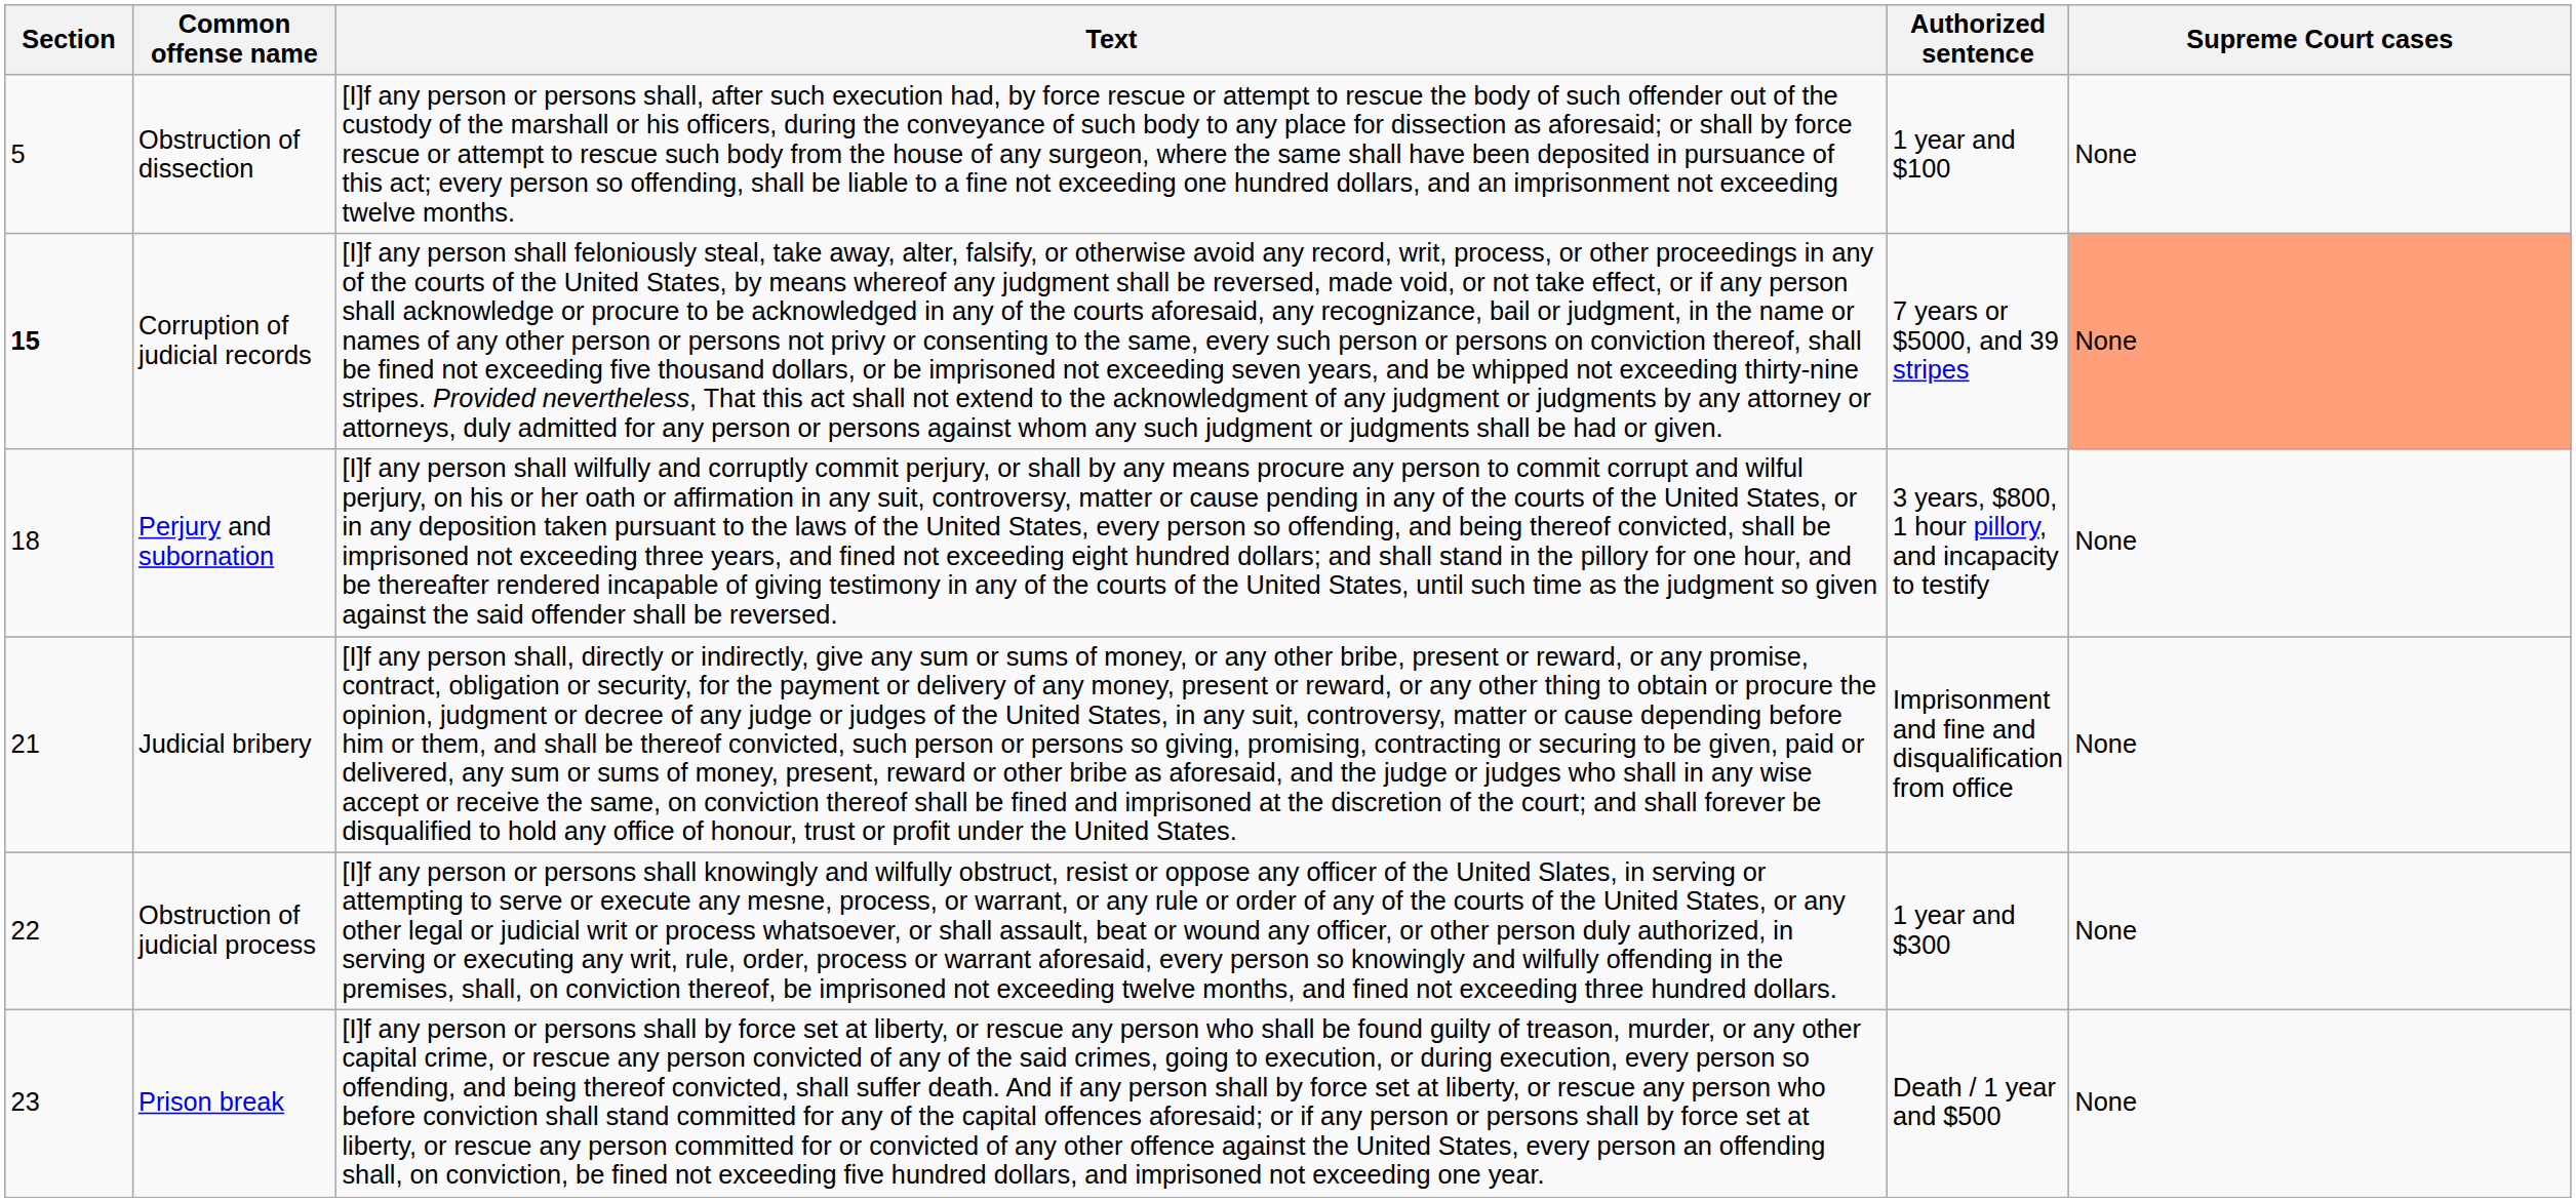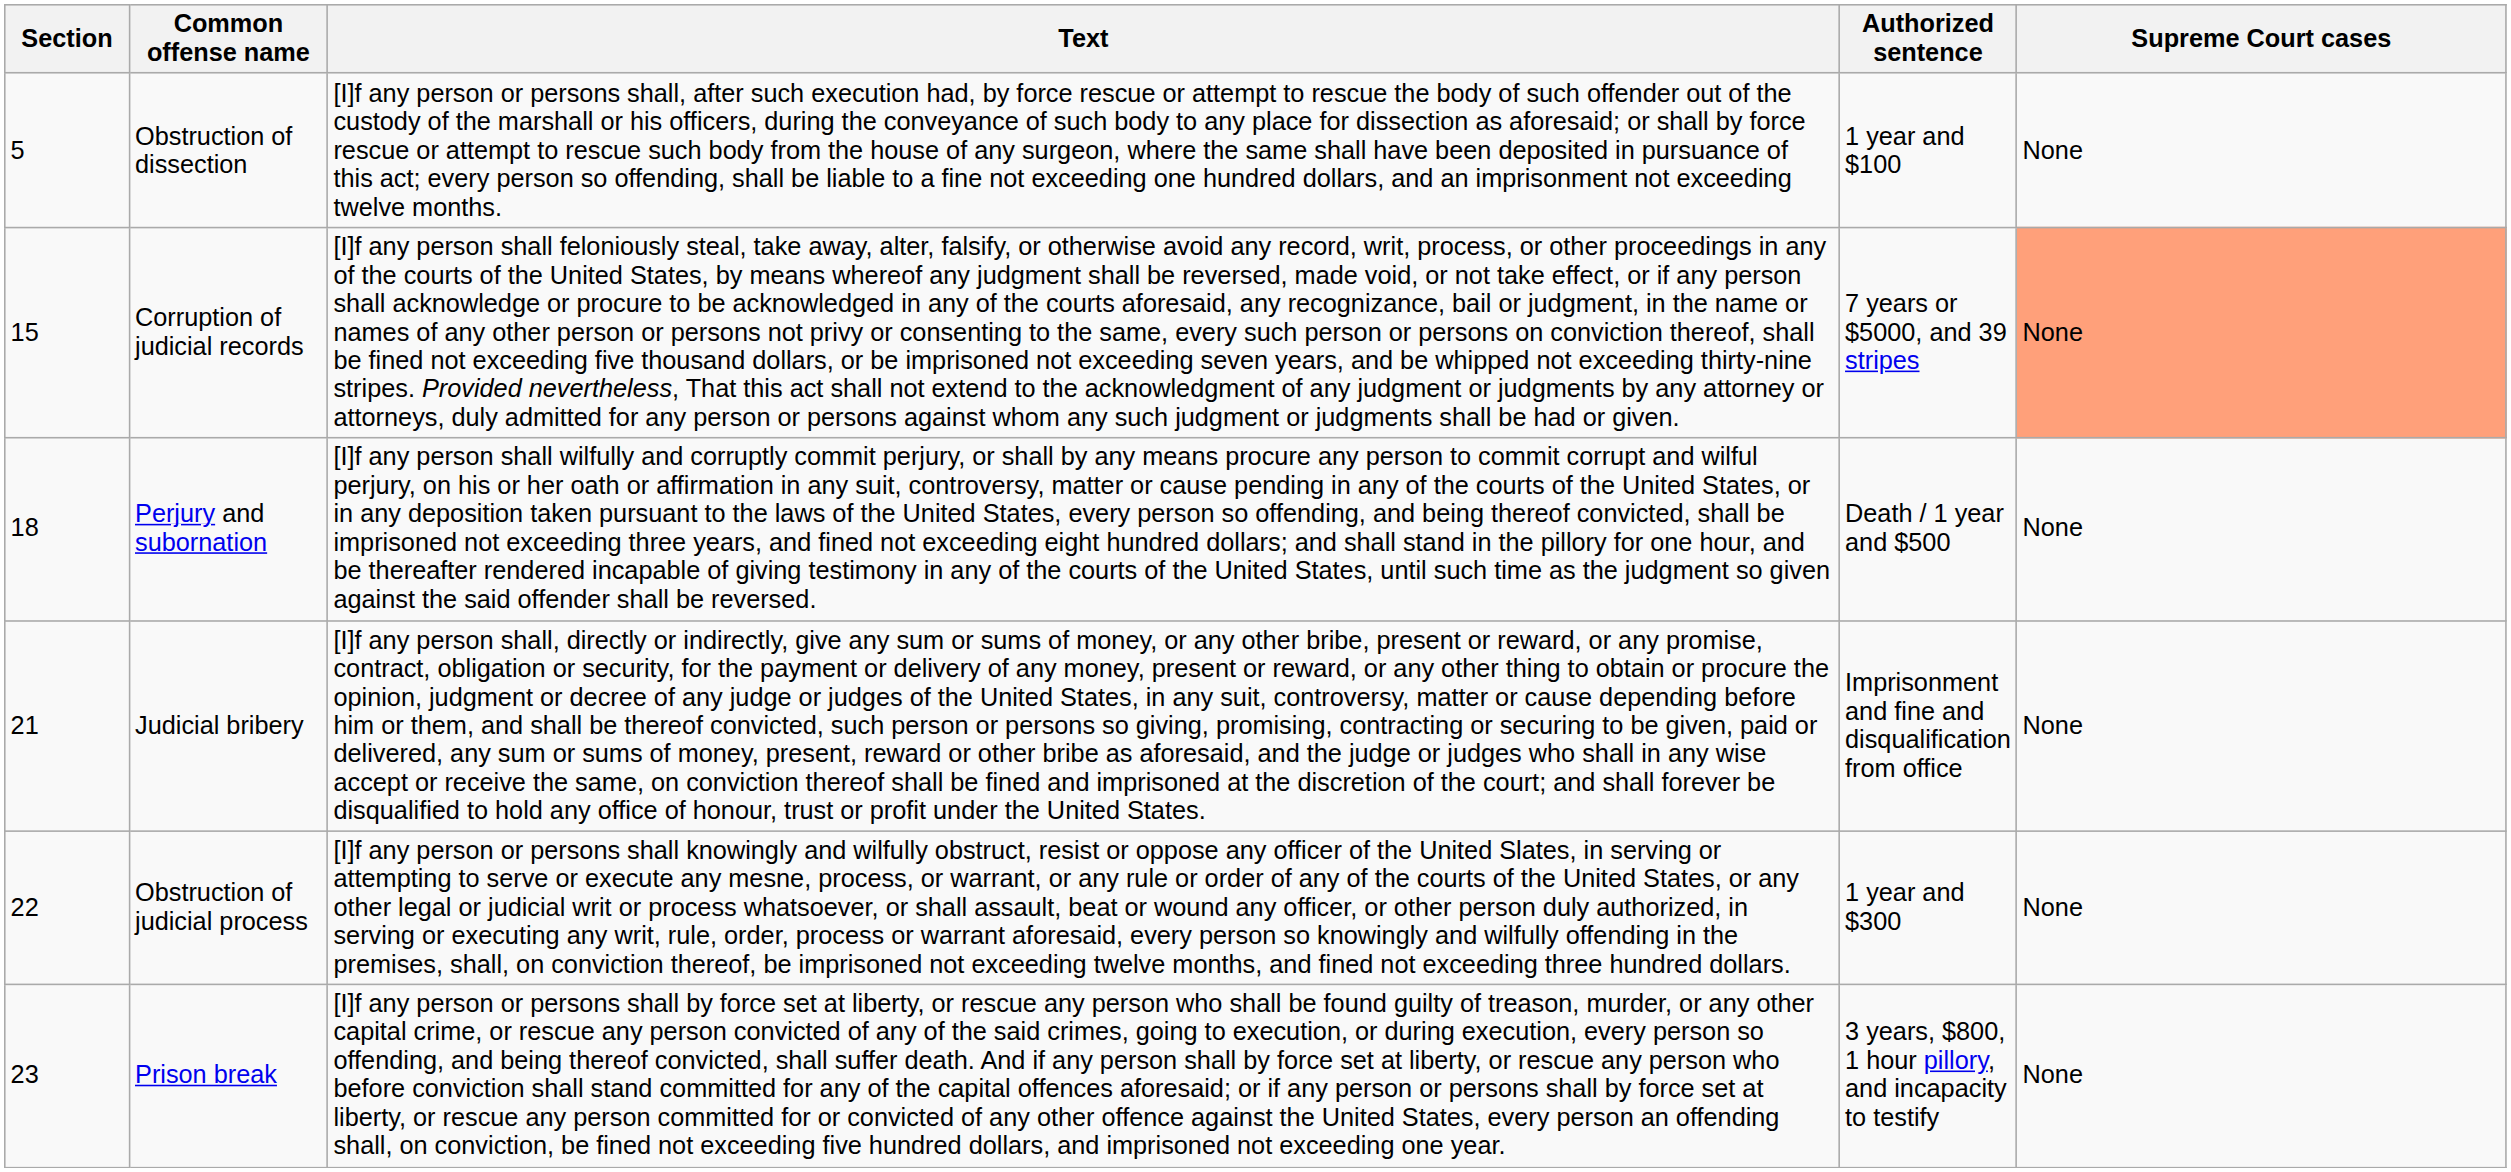 <table class="wikitable" style="width:100%">
 <tr>
 <th scope=col width="5%">Section</th>
 <th scope=col width="8%">Common offense name</th>
 <th scope=col width="62%">Text</th>
 <th scope=col widht="5%">Authorized sentence</th>
 <th scope=col width="20%">Supreme Court cases</th>
 </tr>
 <tr>
 <td>5</td>
 <td>Obstruction of dissection</td>
 <td>[I]f any person or persons shall, after such execution had, by force rescue or attempt to rescue the body of such offender out of the custody of the marshall or his officers, during the conveyance of such body to any place for dissection as aforesaid; or shall by force rescue or attempt to rescue such body from the house of any surgeon, where the same shall have been deposited in pursuance of this act; every person so offending, shall be liable to a fine not exceeding one hundred dollars, and an imprisonment not exceeding twelve months.</td>
 <td>1 year and $100</td>
 <td>None</td>
 </tr>
 <tr>
-<td><strong>15</strong></td>
+<td>15</td>
 <td>Corruption of judicial records</td>
 <td>[I]f any person shall feloniously steal, take away, alter, falsify, or otherwise avoid any record, writ, process, or other proceedings in any of the courts of the United States, by means whereof any judgment shall be reversed, made void, or not take effect, or if any person shall acknowledge or procure to be acknowledged in any of the courts aforesaid, any recognizance, bail or judgment, in the name or names of any other person or persons not privy or consenting to the same, every such person or persons on conviction thereof, shall be fined not exceeding five thousand dollars, or be imprisoned not exceeding seven years, and be whipped not exceeding thirty-nine stripes. <em>Provided nevertheless</em>, That this act shall not extend to the acknowledgment of any judgment or judgments by any attorney or attorneys, duly admitted for any person or persons against whom any such judgment or judgments shall be had or given.</td>
 <td>7 years or $5000, and 39 <a href='#'>stripes</a></td>
 <td style="background: lightsalmon;">None</td>
 </tr>
 <tr>
 <td>18</td>
 <td><a href='#'>Perjury</a> and <a href='#'>subornation</a></td>
 <td>[I]f any person shall wilfully and corruptly commit perjury, or shall by any means procure any person to commit corrupt and wilful perjury, on his or her oath or affirmation in any suit, controversy, matter or cause pending in any of the courts of the United States, or in any deposition taken pursuant to the laws of the United States, every person so offending, and being thereof convicted, shall be imprisoned not exceeding three years, and fined not exceeding eight hundred dollars; and shall stand in the pillory for one hour, and be thereafter rendered incapable of giving testimony in any of the courts of the United States, until such time as the judgment so given against the said offender shall be reversed.</td>
-<td>3 years, $800, 1 hour <a href='#'>pillory</a>, and incapacity to testify</td>
+<td>Death / 1 year and $500</td>
 <td>None</td>
 </tr>
 <tr>
 <td>21</td>
 <td>Judicial bribery</td>
 <td>[I]f any person shall, directly or indirectly, give any sum or sums of money, or any other bribe, present or reward, or any promise, contract, obligation or security, for the payment or delivery of any money, present or reward, or any other thing to obtain or procure the opinion, judgment or decree of any judge or judges of the United States, in any suit, controversy, matter or cause depending before him or them, and shall be thereof convicted, such person or persons so giving, promising, contracting or securing to be given, paid or delivered, any sum or sums of money, present, reward or other bribe as aforesaid, and the judge or judges who shall in any wise accept or receive the same, on conviction thereof shall be fined and imprisoned at the discretion of the court; and shall forever be disqualified to hold any office of honour, trust or profit under the United States.</td>
 <td>Imprisonment and fine and disqualification from office</td>
 <td>None</td>
 </tr>
 <tr>
 <td>22</td>
 <td>Obstruction of judicial process</td>
 <td>[I]f any person or persons shall knowingly and wilfully obstruct, resist or oppose any officer of the United Slates, in serving or attempting to serve or execute any mesne, process, or warrant, or any rule or order of any of the courts of the United States, or any other legal or judicial writ or process whatsoever, or shall assault, beat or wound any officer, or other person duly authorized, in serving or executing any writ, rule, order, process or warrant aforesaid, every person so knowingly and wilfully offending in the premises, shall, on conviction thereof, be imprisoned not exceeding twelve months, and fined not exceeding three hundred dollars.</td>
 <td>1 year and $300</td>
 <td>None</td>
 </tr>
 <tr>
 <td>23</td>
 <td><a href='#'>Prison break</a></td>
 <td>[I]f any person or persons shall by force set at liberty, or rescue any person who shall be found guilty of treason, murder, or any other capital crime, or rescue any person convicted of any of the said crimes, going to execution, or during execution, every person so offending, and being thereof convicted, shall suffer death. And if any person shall by force set at liberty, or rescue any person who before conviction shall stand committed for any of the capital offences aforesaid; or if any person or persons shall by force set at liberty, or rescue any person committed for or convicted of any other offence against the United States, every person an offending shall, on conviction, be fined not exceeding five hundred dollars, and imprisoned not exceeding one year.</td>
-<td>Death / 1 year and $500</td>
+<td>3 years, $800, 1 hour <a href='#'>pillory</a>, and incapacity to testify</td>
 <td>None</td>
 </tr>
 </table>
